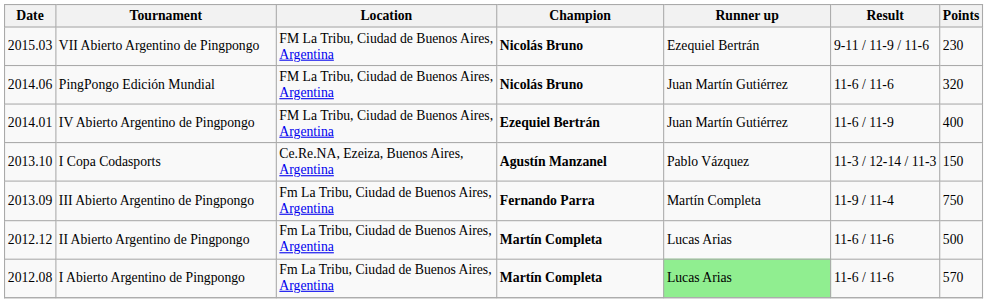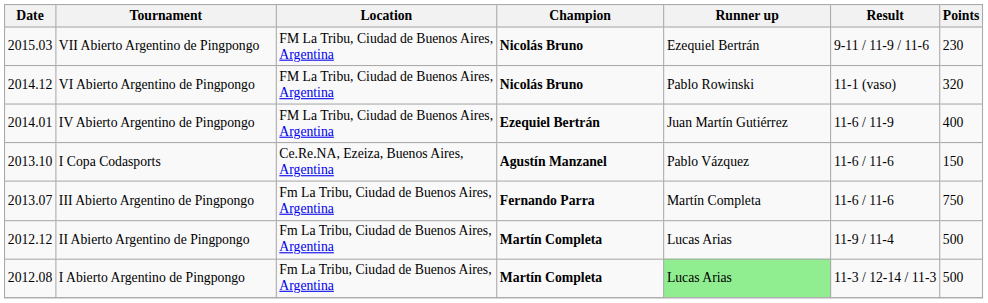 <table class="wikitable" style="font-size:80%">
 <tr>
 <th>Date</th>
 <th width="200">Tournament</th>
 <th width="200">Location</th>
 <th width="150">Champion</th>
 <th width="150">Runner up</th>
 <th>Result</th>
 <th>Points</th>
 </tr>
 <tr>
 <td>2015.03</td>
 <td>VII Abierto Argentino de Pingpongo</td>
 <td>FM La Tribu, Ciudad de Buenos Aires, <a href='#'>Argentina</a></td>
 <td> <strong>Nicolás Bruno</strong></td>
 <td> Ezequiel Bertrán</td>
 <td>9-11 / 11-9 / 11-6</td>
 <td>230</td>
 </tr>
 <tr>
-<td>2014.06</td>
-<td>PingPongo Edición Mundial </td>
+<td>2014.12</td>
+<td>VI Abierto Argentino de Pingpongo</td>
 <td>FM La Tribu, Ciudad de Buenos Aires, <a href='#'>Argentina</a></td>
 <td> <strong>Nicolás Bruno</strong></td>
-<td> Juan Martín Gutiérrez</td>
-<td>11-6 / 11-6</td>
+<td> Pablo Rowinski</td>
+<td>11-1 (vaso)</td>
 <td>320</td>
 </tr>
 <tr>
 <td>2014.01</td>
 <td>IV Abierto Argentino de Pingpongo </td>
 <td>FM La Tribu, Ciudad de Buenos Aires, <a href='#'>Argentina</a></td>
 <td> <strong>Ezequiel Bertrán</strong></td>
 <td> Juan Martín Gutiérrez</td>
 <td>11-6 / 11-9</td>
 <td>400</td>
 </tr>
 <tr>
 <td>2013.10</td>
 <td>I Copa Codasports </td>
 <td>Ce.Re.NA, Ezeiza, Buenos Aires, <a href='#'>Argentina</a></td>
 <td> <strong>Agustín Manzanel</strong></td>
 <td> Pablo Vázquez</td>
-<td>11-3 / 12-14 / 11-3</td>
+<td>11-6 / 11-6</td>
 <td>150</td>
 </tr>
 <tr>
-<td>2013.09</td>
+<td>2013.07</td>
 <td>III Abierto Argentino de Pingpongo </td>
 <td>Fm La Tribu, Ciudad de Buenos Aires, <a href='#'>Argentina</a></td>
 <td> <strong>Fernando Parra</strong></td>
 <td> Martín Completa</td>
-<td>11-9 / 11-4</td>
+<td>11-6 / 11-6</td>
 <td>750</td>
 </tr>
 <tr>
 <td>2012.12</td>
 <td>II Abierto Argentino de Pingpongo </td>
 <td>Fm La Tribu, Ciudad de Buenos Aires, <a href='#'>Argentina</a></td>
 <td> <strong>Martín Completa</strong></td>
 <td> Lucas Arias</td>
-<td>11-6 / 11-6</td>
+<td>11-9 / 11-4</td>
 <td>500</td>
 </tr>
 <tr>
 <td>2012.08</td>
 <td>I Abierto Argentino de Pingpongo </td>
 <td>Fm La Tribu, Ciudad de Buenos Aires, <a href='#'>Argentina</a></td>
 <td> <strong>Martín Completa</strong></td>
 <td style="background: lightgreen;"> Lucas Arias</td>
-<td>11-6 / 11-6</td>
-<td>570</td>
+<td>11-3 / 12-14 / 11-3</td>
+<td>500</td>
 </tr>
 <tr>
 </tr>
 </table>
